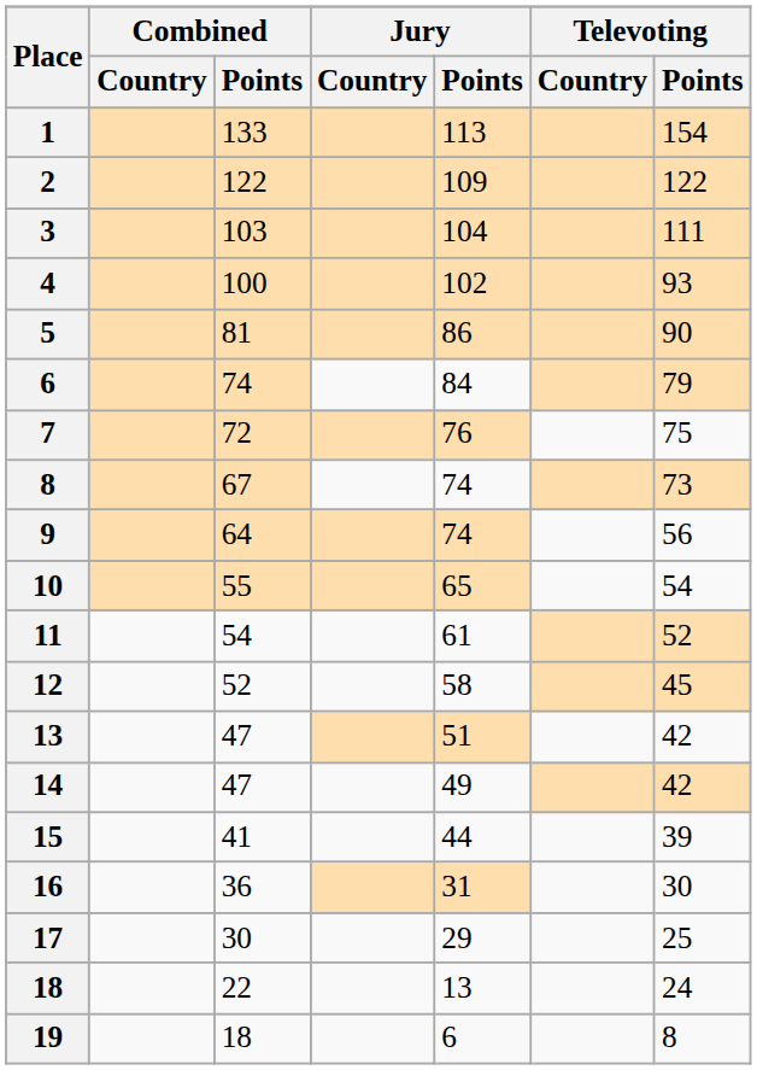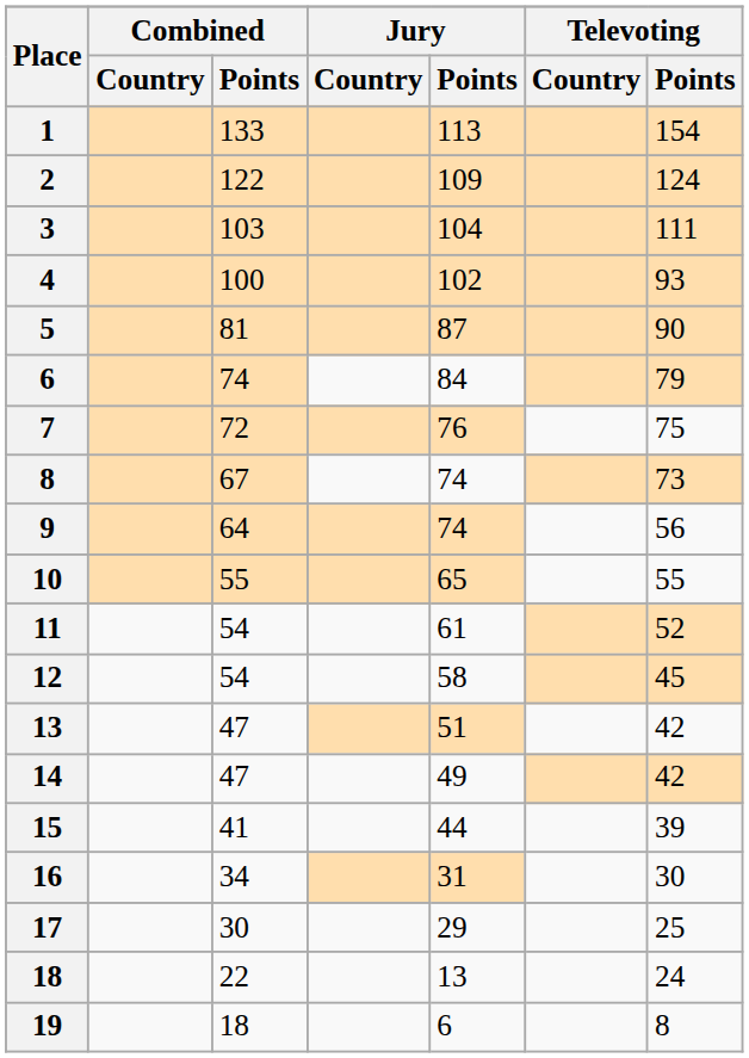 <table class="wikitable collapsible plainrowheaders" style="float:right; margin:10px; font-size:85%;">
 <tr>
 </tr>
 <tr>
 <th scope="col" rowspan="2">Place</th>
 <th scope="col" colspan="2">Combined</th>
 <th scope="col" colspan="2">Jury</th>
 <th scope="col" colspan="2">Televoting</th>
 </tr>
 <tr>
 <th scope="col">Country</th>
 <th scope="col">Points</th>
 <th scope="col">Country</th>
 <th scope="col">Points</th>
 <th scope="col">Country</th>
 <th scope="col">Points</th>
 </tr>
 <tr>
 <th scope="row" style="text-align:center">1</th>
 <td bgcolor="navajowhite"></td>
 <td bgcolor="navajowhite">133</td>
 <td bgcolor="navajowhite"></td>
 <td bgcolor="navajowhite">113</td>
 <td bgcolor="navajowhite"></td>
 <td bgcolor="navajowhite">154</td>
 </tr>
 <tr>
 <th scope="row" style="text-align:center">2</th>
 <td bgcolor="navajowhite"></td>
 <td bgcolor="navajowhite">122</td>
 <td bgcolor="navajowhite"></td>
 <td bgcolor="navajowhite">109</td>
 <td bgcolor="navajowhite"></td>
-<td bgcolor="navajowhite">122</td>
+<td bgcolor="navajowhite">124</td>
 </tr>
 <tr>
 <th scope="row" style="text-align:center">3</th>
 <td bgcolor="navajowhite"></td>
 <td bgcolor="navajowhite">103</td>
 <td bgcolor="navajowhite"></td>
 <td bgcolor="navajowhite">104</td>
 <td bgcolor="navajowhite"></td>
 <td bgcolor="navajowhite">111</td>
 </tr>
 <tr>
 <th scope="row" style="text-align:center">4</th>
 <td bgcolor="navajowhite"></td>
 <td bgcolor="navajowhite">100</td>
 <td bgcolor="navajowhite"></td>
 <td bgcolor="navajowhite">102</td>
 <td bgcolor="navajowhite"></td>
 <td bgcolor="navajowhite">93</td>
 </tr>
 <tr>
 <th scope="row" style="text-align:center">5</th>
 <td bgcolor="navajowhite"></td>
 <td bgcolor="navajowhite">81</td>
 <td bgcolor="navajowhite"></td>
-<td bgcolor="navajowhite">86</td>
+<td bgcolor="navajowhite">87</td>
 <td bgcolor="navajowhite"></td>
 <td bgcolor="navajowhite">90</td>
 </tr>
 <tr>
 <th scope="row" style="text-align:center">6</th>
 <td bgcolor="navajowhite"></td>
 <td bgcolor="navajowhite">74</td>
 <td></td>
 <td>84</td>
 <td bgcolor="navajowhite"></td>
 <td bgcolor="navajowhite">79</td>
 </tr>
 <tr>
 <th scope="row" style="text-align:center">7</th>
 <td bgcolor="navajowhite"></td>
 <td bgcolor="navajowhite">72</td>
 <td bgcolor="navajowhite"></td>
 <td bgcolor="navajowhite">76</td>
 <td></td>
 <td>75</td>
 </tr>
 <tr>
 <th scope="row" style="text-align:center">8</th>
 <td bgcolor="navajowhite"></td>
 <td bgcolor="navajowhite">67</td>
 <td></td>
 <td>74</td>
 <td bgcolor="navajowhite"></td>
 <td bgcolor="navajowhite">73</td>
 </tr>
 <tr>
 <th scope="row" style="text-align:center">9</th>
 <td bgcolor="navajowhite"></td>
 <td bgcolor="navajowhite">64</td>
 <td bgcolor="navajowhite"></td>
 <td bgcolor="navajowhite">74</td>
 <td></td>
 <td>56</td>
 </tr>
 <tr>
 <th scope="row" style="text-align:center">10</th>
 <td bgcolor="navajowhite"></td>
 <td bgcolor="navajowhite">55</td>
 <td bgcolor="navajowhite"></td>
 <td bgcolor="navajowhite">65</td>
 <td></td>
-<td>54</td>
+<td>55</td>
 </tr>
 <tr>
 <th scope="row" style="text-align:center">11</th>
 <td></td>
 <td>54</td>
 <td></td>
 <td>61</td>
 <td bgcolor="navajowhite"></td>
 <td bgcolor="navajowhite">52</td>
 </tr>
 <tr>
 <th scope="row" style="text-align:center">12</th>
 <td></td>
-<td>52</td>
+<td>54</td>
 <td></td>
 <td>58</td>
 <td bgcolor="navajowhite"></td>
 <td bgcolor="navajowhite">45</td>
 </tr>
 <tr>
 <th scope="row" style="text-align:center">13</th>
 <td></td>
 <td>47</td>
 <td bgcolor="navajowhite"></td>
 <td bgcolor="navajowhite">51</td>
 <td></td>
 <td>42</td>
 </tr>
 <tr>
 <th scope="row" style="text-align:center">14</th>
 <td></td>
 <td>47</td>
 <td></td>
 <td>49</td>
 <td bgcolor="navajowhite"></td>
 <td bgcolor="navajowhite">42</td>
 </tr>
 <tr>
 <th scope="row" style="text-align:center">15</th>
 <td></td>
 <td>41</td>
 <td></td>
 <td>44</td>
 <td></td>
 <td>39</td>
 </tr>
 <tr>
 <th scope="row" style="text-align:center">16</th>
 <td></td>
-<td>36</td>
+<td>34</td>
 <td bgcolor="navajowhite"></td>
 <td bgcolor="navajowhite">31</td>
 <td></td>
 <td>30</td>
 </tr>
 <tr>
 <th scope="row" style="text-align:center">17</th>
 <td></td>
 <td>30</td>
 <td></td>
 <td>29</td>
 <td></td>
 <td>25</td>
 </tr>
 <tr>
 <th scope="row" style="text-align:center">18</th>
 <td></td>
 <td>22</td>
 <td></td>
 <td>13</td>
 <td></td>
 <td>24</td>
 </tr>
 <tr>
 <th scope="row" style="text-align:center">19</th>
 <td></td>
 <td>18</td>
 <td></td>
 <td>6</td>
 <td></td>
 <td>8</td>
 </tr>
 </table>
